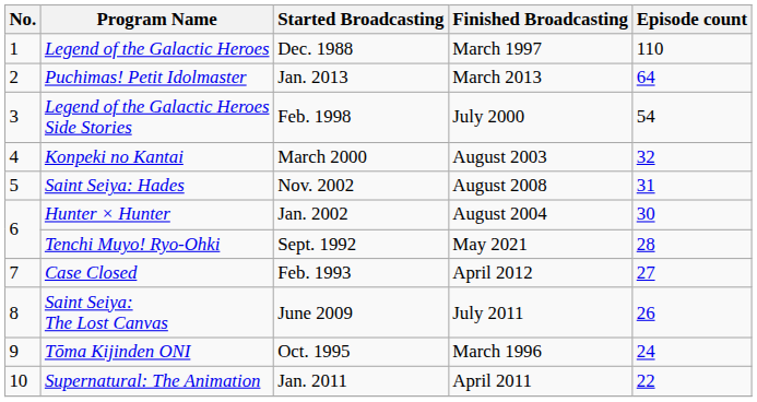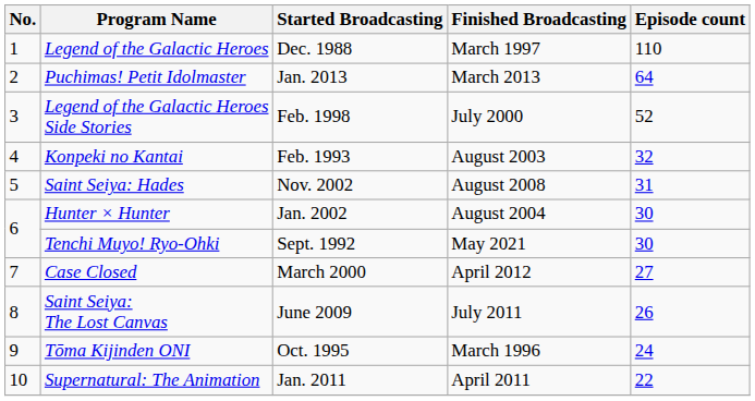 <table class="wikitable sortable">
 <tr>
 <th>No.</th>
 <th>Program Name</th>
 <th>Started Broadcasting</th>
 <th>Finished Broadcasting</th>
 <th>Episode count</th>
 </tr>
 <tr>
 <td>1</td>
 <td><em><a href='#'>Legend of the Galactic Heroes</a></em></td>
 <td>Dec. 1988</td>
 <td>March 1997</td>
 <td>110</td>
 </tr>
 <tr>
 <td>2</td>
 <td><em><a href='#'>Puchimas! Petit Idolmaster</a></em></td>
 <td>Jan. 2013</td>
 <td>March 2013</td>
 <td><a href='#'>64</a></td>
 </tr>
 <tr>
 <td>3</td>
 <td><em><a href='#'>Legend of the Galactic Heroes<br>Side Stories</a></em></td>
 <td>Feb. 1998</td>
 <td>July 2000</td>
-<td>54</td>
+<td>52</td>
 </tr>
 <tr>
 <td>4</td>
 <td><em><a href='#'>Konpeki no Kantai</a></em></td>
-<td>March 2000</td>
+<td>Feb. 1993</td>
 <td>August 2003</td>
 <td><a href='#'>32</a></td>
 </tr>
 <tr>
 <td>5</td>
 <td><em><a href='#'>Saint Seiya: Hades</a></em></td>
 <td>Nov. 2002</td>
 <td>August 2008</td>
 <td><a href='#'>31</a></td>
 </tr>
 <tr>
 <td rowspan="2">6</td>
 <td><em><a href='#'>Hunter × Hunter</a></em></td>
 <td>Jan. 2002</td>
 <td>August 2004</td>
 <td><a href='#'>30</a></td>
 </tr>
 <tr>
 <td><em><a href='#'>Tenchi Muyo! Ryo-Ohki</a></em></td>
 <td>Sept. 1992</td>
 <td>May 2021</td>
-<td><a href='#'>28</a></td>
+<td><a href='#'>30</a></td>
 </tr>
 <tr>
 <td>7</td>
 <td><em><a href='#'>Case Closed</a></em></td>
-<td>Feb. 1993</td>
+<td>March 2000</td>
 <td>April 2012</td>
 <td><a href='#'>27</a></td>
 </tr>
 <tr>
 <td>8</td>
 <td><em><a href='#'>Saint Seiya:<br>The Lost Canvas</a></em></td>
 <td>June 2009</td>
 <td>July 2011</td>
 <td><a href='#'>26</a></td>
 </tr>
 <tr>
 <td>9</td>
 <td><em><a href='#'>Tōma Kijinden ONI</a></em></td>
 <td>Oct. 1995</td>
 <td>March 1996</td>
 <td><a href='#'>24</a></td>
 </tr>
 <tr>
 <td>10</td>
 <td><em><a href='#'>Supernatural: The Animation</a></em></td>
 <td>Jan. 2011</td>
 <td>April 2011</td>
 <td><a href='#'>22</a></td>
 </tr>
 <tr>
 </tr>
 </table>
